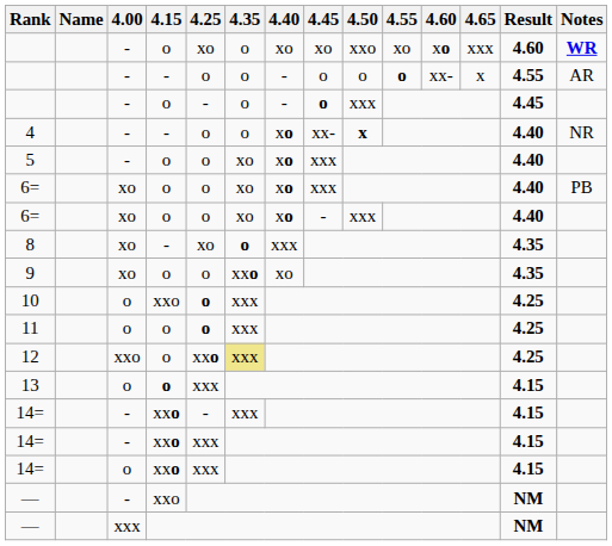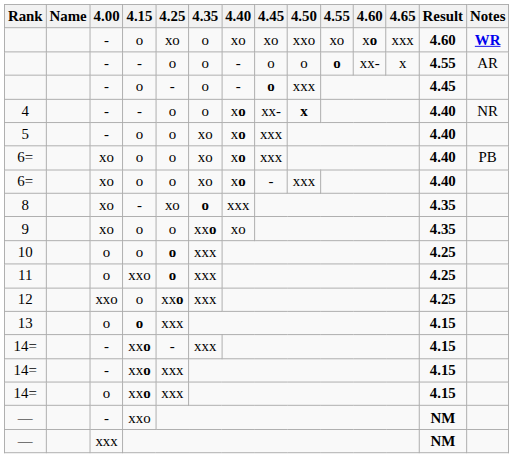 <table class="sortable wikitable">
 <tr>
 <th>Rank</th>
 <th>Name</th>
 <th>4.00</th>
 <th>4.15</th>
 <th>4.25</th>
 <th>4.35</th>
 <th>4.40</th>
 <th>4.45</th>
 <th>4.50</th>
 <th>4.55</th>
 <th>4.60</th>
 <th>4.65</th>
 <th>Result</th>
 <th>Notes</th>
 </tr>
 <tr align="center">
 <td></td>
 <td align="left"></td>
 <td>-</td>
 <td>o</td>
 <td>xo</td>
 <td>o</td>
 <td>xo</td>
 <td>xo</td>
 <td>xxo</td>
 <td>xo</td>
 <td>x<strong>o</strong></td>
 <td>xxx</td>
 <td><strong>4.60</strong></td>
 <td><strong><a href='#'>WR</a></strong></td>
 </tr>
 <tr align="center">
 <td></td>
 <td align="left"></td>
 <td>-</td>
 <td>-</td>
 <td>o</td>
 <td>o</td>
 <td>-</td>
 <td>o</td>
 <td>o</td>
 <td><strong>o</strong></td>
 <td>xx-</td>
 <td>x</td>
 <td><strong>4.55</strong></td>
 <td>AR</td>
 </tr>
 <tr align="center">
 <td></td>
 <td align="left"></td>
 <td>-</td>
 <td>o</td>
 <td>-</td>
 <td>o</td>
 <td>-</td>
 <td><strong>o</strong></td>
 <td>xxx</td>
 <td colspan="3"></td>
 <td><strong>4.45</strong></td>
 <td></td>
 </tr>
 <tr align="center">
 <td>4</td>
 <td align="left"></td>
 <td>-</td>
 <td>-</td>
 <td>o</td>
 <td>o</td>
 <td>x<strong>o</strong></td>
 <td>xx-</td>
 <td><strong>x</strong></td>
 <td colspan="3"></td>
 <td><strong>4.40</strong></td>
 <td>NR</td>
 </tr>
 <tr align="center">
 <td>5</td>
 <td align="left"></td>
 <td>-</td>
 <td>o</td>
 <td>o</td>
 <td>xo</td>
 <td>x<strong>o</strong></td>
 <td>xxx</td>
 <td colspan="4"></td>
 <td><strong>4.40</strong></td>
 <td></td>
 </tr>
 <tr align="center">
 <td>6=</td>
 <td align="left"></td>
 <td>xo</td>
 <td>o</td>
 <td>o</td>
 <td>xo</td>
 <td>x<strong>o</strong></td>
 <td>xxx</td>
 <td colspan="4"></td>
 <td><strong>4.40</strong></td>
 <td>PB</td>
 </tr>
 <tr align="center">
 <td>6=</td>
 <td align="left"></td>
 <td>xo</td>
 <td>o</td>
 <td>o</td>
 <td>xo</td>
 <td>x<strong>o</strong></td>
 <td>-</td>
 <td>xxx</td>
 <td colspan="3"></td>
 <td><strong>4.40</strong></td>
 <td></td>
 </tr>
 <tr align="center">
 <td>8</td>
 <td align="left"></td>
 <td>xo</td>
 <td>-</td>
 <td>xo</td>
 <td><strong>o</strong></td>
 <td>xxx</td>
 <td colspan="5"></td>
 <td><strong>4.35</strong></td>
 <td></td>
 </tr>
 <tr align="center">
 <td>9</td>
 <td align="left"></td>
 <td>xo</td>
 <td>o</td>
 <td>o</td>
 <td>xx<strong>o</strong></td>
 <td>xo</td>
 <td colspan="5"></td>
 <td><strong>4.35</strong></td>
 <td></td>
 </tr>
 <tr align="center">
 <td>10</td>
 <td align="left"></td>
 <td>o</td>
-<td>xxo</td>
+<td>o</td>
 <td><strong>o</strong></td>
 <td>xxx</td>
 <td colspan="6"></td>
 <td><strong>4.25</strong></td>
 <td></td>
 </tr>
 <tr align="center">
 <td>11</td>
 <td align="left"></td>
 <td>o</td>
-<td>o</td>
+<td>xxo</td>
 <td><strong>o</strong></td>
 <td>xxx</td>
 <td colspan="6"></td>
 <td><strong>4.25</strong></td>
 <td></td>
 </tr>
 <tr align="center">
 <td>12</td>
 <td align="left"></td>
 <td>xxo</td>
 <td>o</td>
 <td>xx<strong>o</strong></td>
-<td style="background: khaki;">xxx</td>
+<td>xxx</td>
 <td colspan="6"></td>
 <td><strong>4.25</strong></td>
 <td></td>
 </tr>
 <tr align="center">
 <td>13</td>
 <td align="left"></td>
 <td>o</td>
 <td><strong>o</strong></td>
 <td>xxx</td>
 <td colspan="7"></td>
 <td><strong>4.15</strong></td>
 <td></td>
 </tr>
 <tr align="center">
 <td>14=</td>
 <td align="left"></td>
 <td>-</td>
 <td>xx<strong>o</strong></td>
 <td>-</td>
 <td>xxx</td>
 <td colspan="6"></td>
 <td><strong>4.15</strong></td>
 <td></td>
 </tr>
 <tr align="center">
 <td>14=</td>
 <td align="left"></td>
 <td>-</td>
 <td>xx<strong>o</strong></td>
 <td>xxx</td>
 <td colspan="7"></td>
 <td><strong>4.15</strong></td>
 <td></td>
 </tr>
 <tr align="center">
 <td>14=</td>
 <td align="left"></td>
 <td>o</td>
 <td>xx<strong>o</strong></td>
 <td>xxx</td>
 <td colspan="7"></td>
 <td><strong>4.15</strong></td>
 <td></td>
 </tr>
 <tr align="center">
 <td>—</td>
 <td align="left"></td>
 <td>-</td>
 <td>xxo</td>
 <td colspan="8"></td>
 <td><strong>NM</strong></td>
 <td></td>
 </tr>
 <tr align="center">
 <td>—</td>
 <td align="left"></td>
 <td>xxx</td>
 <td colspan="9"></td>
 <td><strong>NM</strong></td>
 <td></td>
 </tr>
 </table>
